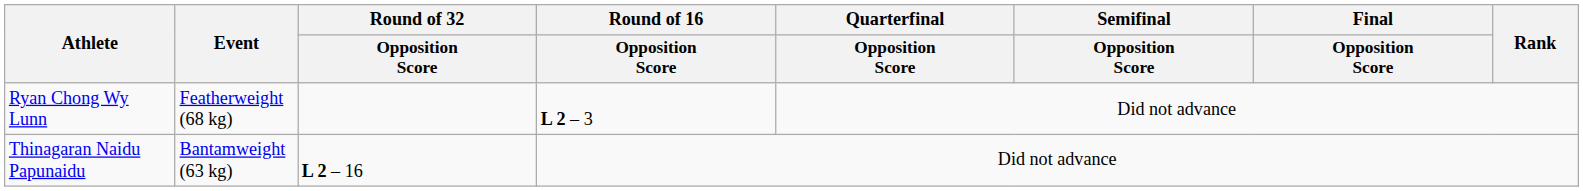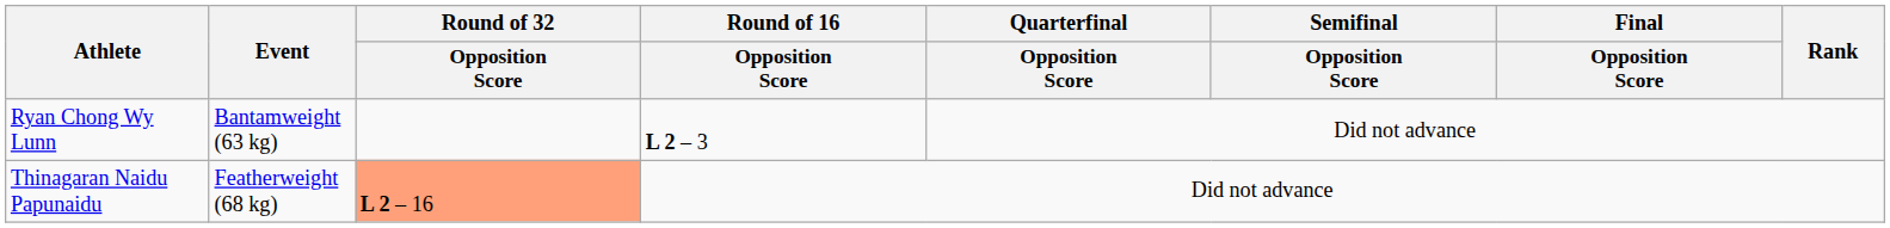 <table class="wikitable" style="text-align:left; font-size:90%">
 <tr>
 <th rowspan=2 width="10%">Athlete</th>
 <th rowspan=2 width="6%">Event</th>
 <th width="14%">Round of 32</th>
 <th width="14%">Round of 16</th>
 <th width="14%">Quarterfinal</th>
 <th width="14%">Semifinal</th>
 <th width="14%">Final</th>
 <th rowspan=2 width="5%">Rank</th>
 </tr>
 <tr style="font-size:95%">
 <th>Opposition<br>Score</th>
 <th>Opposition<br>Score</th>
 <th>Opposition<br>Score</th>
 <th>Opposition<br>Score</th>
 <th>Opposition<br>Score</th>
 </tr>
 <tr>
 <td><a href='#'>Ryan Chong Wy Lunn</a></td>
-<td><a href='#'>Featherweight</a> (68 kg)</td>
+<td><a href='#'>Bantamweight</a> (63 kg)</td>
 <td></td>
 <td><br><strong>L 2</strong> – 3</td>
 <td colspan=4 align=center>Did not advance</td>
 </tr>
 <tr>
 <td><a href='#'>Thinagaran Naidu Papunaidu</a></td>
-<td><a href='#'>Bantamweight</a> (63 kg)</td>
-<td><br><strong>L 2</strong> – 16</td>
+<td><a href='#'>Featherweight</a> (68 kg)</td>
+<td style="background: lightsalmon;"><br><strong>L 2</strong> – 16</td>
 <td colspan=5 align=center>Did not advance</td>
 </tr>
 </table>
